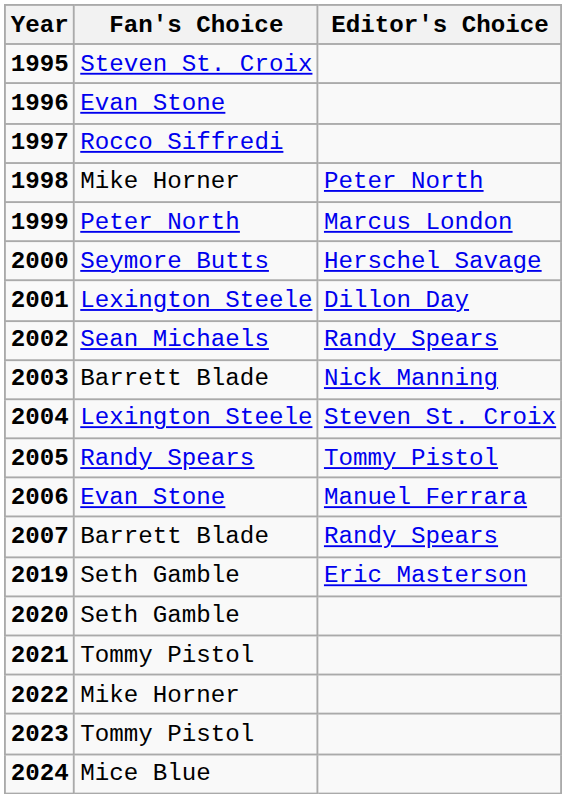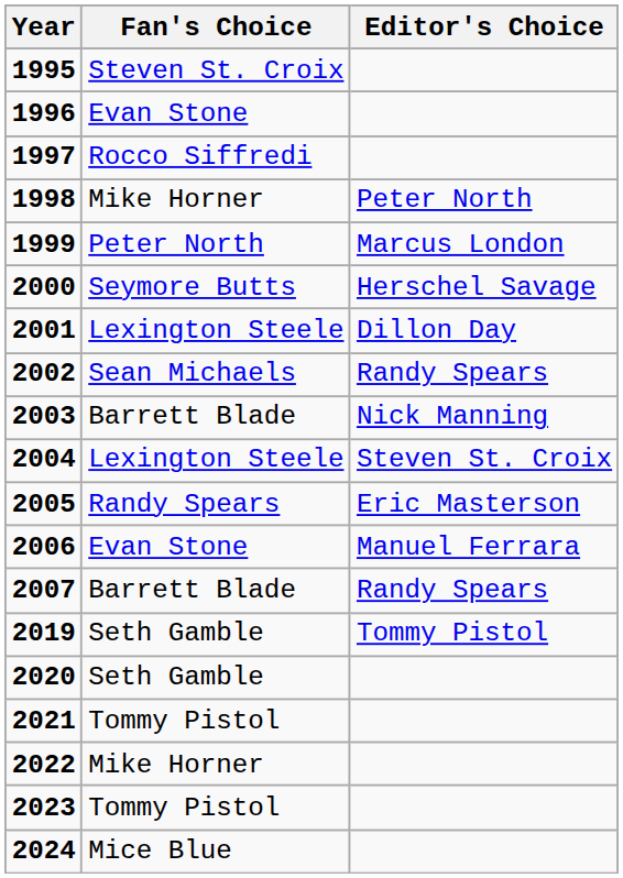 <table class="wikitable">
 <tr>
 <th>Year</th>
 <th>Fan's Choice</th>
 <th>Editor's Choice</th>
 </tr>
 <tr>
 <td><strong>1995</strong></td>
 <td><a href='#'>Steven St. Croix</a></td>
 <td></td>
 </tr>
 <tr>
 <td><strong>1996</strong></td>
 <td><a href='#'>Evan Stone</a></td>
 <td></td>
 </tr>
 <tr>
 <td><strong>1997</strong></td>
 <td><a href='#'>Rocco Siffredi</a></td>
 <td></td>
 </tr>
 <tr>
 <td><strong>1998</strong></td>
 <td>Mike Horner</td>
 <td><a href='#'>Peter North</a></td>
 </tr>
 <tr>
 <td><strong>1999</strong></td>
 <td><a href='#'>Peter North</a></td>
 <td><a href='#'>Marcus London</a></td>
 </tr>
 <tr>
 <td><strong>2000</strong></td>
 <td><a href='#'>Seymore Butts</a></td>
 <td><a href='#'>Herschel Savage</a></td>
 </tr>
 <tr>
 <td><strong>2001</strong></td>
 <td><a href='#'>Lexington Steele</a></td>
 <td><a href='#'>Dillon Day</a></td>
 </tr>
 <tr>
 <td><strong>2002</strong></td>
 <td><a href='#'>Sean Michaels</a></td>
 <td><a href='#'>Randy Spears</a></td>
 </tr>
 <tr>
 <td><strong>2003</strong></td>
 <td>Barrett Blade</td>
 <td><a href='#'>Nick Manning</a></td>
 </tr>
 <tr>
 <td><strong>2004</strong></td>
 <td><a href='#'>Lexington Steele</a></td>
 <td><a href='#'>Steven St. Croix</a></td>
 </tr>
 <tr>
 <td><strong>2005</strong></td>
 <td><a href='#'>Randy Spears</a></td>
-<td><a href='#'>Tommy Pistol</a></td>
+<td><a href='#'>Eric Masterson</a></td>
 </tr>
 <tr>
 <td><strong>2006</strong></td>
 <td><a href='#'>Evan Stone</a></td>
 <td><a href='#'>Manuel Ferrara</a></td>
 </tr>
 <tr>
 <td><strong>2007</strong></td>
 <td>Barrett Blade</td>
 <td><a href='#'>Randy Spears</a></td>
 </tr>
 <tr>
 <td><strong>2019</strong></td>
 <td>Seth Gamble</td>
-<td><a href='#'>Eric Masterson</a></td>
+<td><a href='#'>Tommy Pistol</a></td>
 </tr>
 <tr>
 <td><strong>2020</strong></td>
 <td>Seth Gamble</td>
 </tr>
 <tr>
 <td><strong>2021</strong></td>
 <td>Tommy Pistol</td>
 <td></td>
 </tr>
 <tr>
 <td><strong>2022</strong></td>
 <td>Mike Horner</td>
 <td></td>
 </tr>
 <tr>
 <td><strong>2023</strong></td>
 <td>Tommy Pistol</td>
 <td></td>
 </tr>
 <tr>
 <td><strong>2024</strong></td>
 <td>Mice Blue</td>
 <td></td>
 </tr>
 </table>
